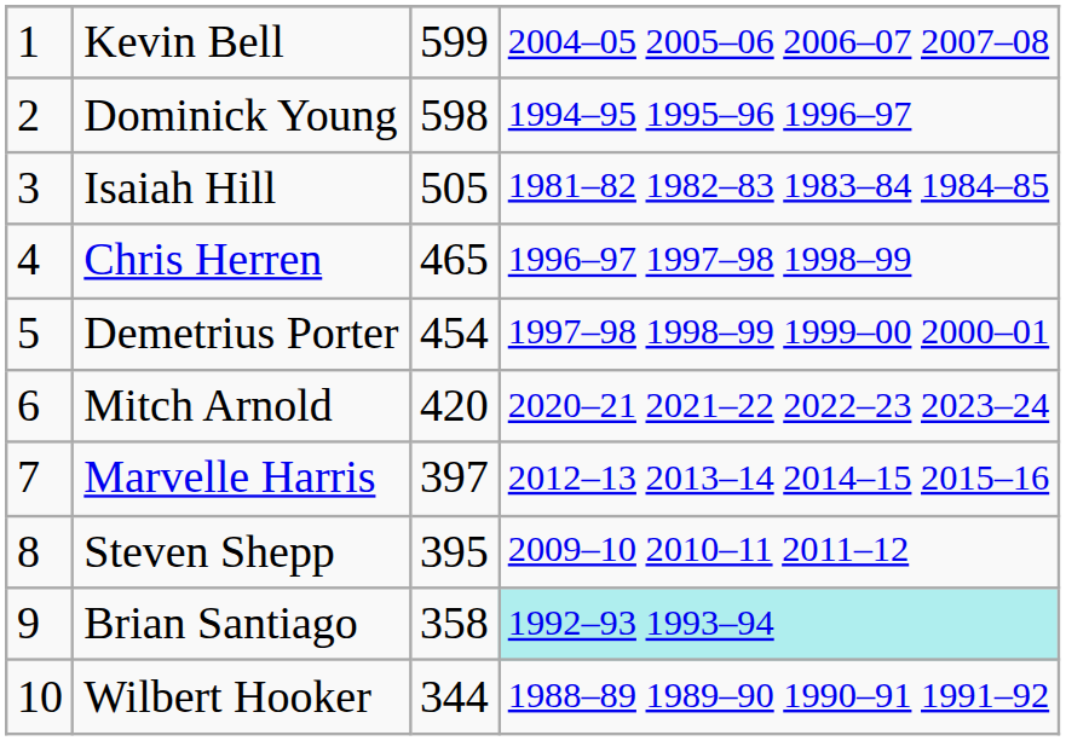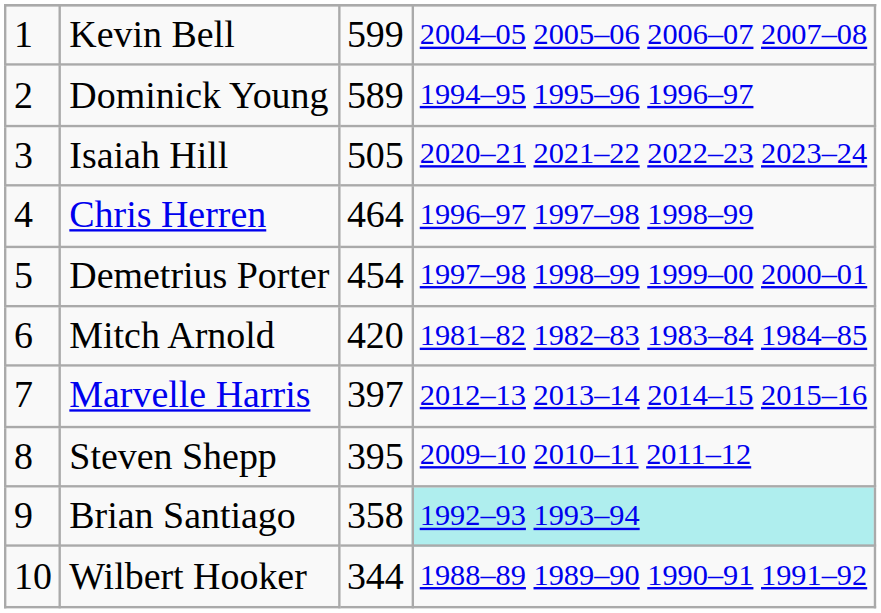 <table class="wikitable">
 <tr>
 </tr>
 <tr>
 <td>1</td>
 <td>Kevin Bell</td>
 <td>599</td>
 <td style="font-size:80%;"><a href='#'>2004–05</a> <a href='#'>2005–06</a> <a href='#'>2006–07</a> <a href='#'>2007–08</a></td>
 </tr>
 <tr>
 <td>2</td>
 <td>Dominick Young</td>
-<td>598</td>
+<td>589</td>
 <td style="font-size:80%;"><a href='#'>1994–95</a> <a href='#'>1995–96</a> <a href='#'>1996–97</a></td>
 </tr>
 <tr>
 <td>3</td>
 <td>Isaiah Hill</td>
 <td>505</td>
-<td style="font-size:80%;"><a href='#'>1981–82</a> <a href='#'>1982–83</a> <a href='#'>1983–84</a> <a href='#'>1984–85</a></td>
+<td style="font-size:80%;"><a href='#'>2020–21</a> <a href='#'>2021–22</a> <a href='#'>2022–23</a> <a href='#'>2023–24</a></td>
 </tr>
 <tr>
 <td>4</td>
 <td><a href='#'>Chris Herren</a></td>
-<td>465</td>
+<td>464</td>
 <td style="font-size:80%;"><a href='#'>1996–97</a> <a href='#'>1997–98</a> <a href='#'>1998–99</a></td>
 </tr>
 <tr>
 <td>5</td>
 <td>Demetrius Porter</td>
 <td>454</td>
 <td style="font-size:80%;"><a href='#'>1997–98</a> <a href='#'>1998–99</a> <a href='#'>1999–00</a> <a href='#'>2000–01</a></td>
 </tr>
 <tr>
 <td>6</td>
 <td>Mitch Arnold</td>
 <td>420</td>
-<td style="font-size:80%;"><a href='#'>2020–21</a> <a href='#'>2021–22</a> <a href='#'>2022–23</a> <a href='#'>2023–24</a></td>
+<td style="font-size:80%;"><a href='#'>1981–82</a> <a href='#'>1982–83</a> <a href='#'>1983–84</a> <a href='#'>1984–85</a></td>
 </tr>
 <tr>
 <td>7</td>
 <td><a href='#'>Marvelle Harris</a></td>
 <td>397</td>
 <td style="font-size:80%;"><a href='#'>2012–13</a> <a href='#'>2013–14</a> <a href='#'>2014–15</a> <a href='#'>2015–16</a></td>
 </tr>
 <tr>
 <td>8</td>
 <td>Steven Shepp</td>
 <td>395</td>
 <td style="font-size:80%;"><a href='#'>2009–10</a> <a href='#'>2010–11</a> <a href='#'>2011–12</a></td>
 </tr>
 <tr>
 <td>9</td>
 <td>Brian Santiago</td>
 <td>358</td>
 <td style="background: paleturquoise; font-size:80%;"><a href='#'>1992–93</a> <a href='#'>1993–94</a></td>
 </tr>
 <tr>
 <td>10</td>
 <td>Wilbert Hooker</td>
 <td>344</td>
 <td style="font-size:80%;"><a href='#'>1988–89</a> <a href='#'>1989–90</a> <a href='#'>1990–91</a> <a href='#'>1991–92</a></td>
 </tr>
 </table>
